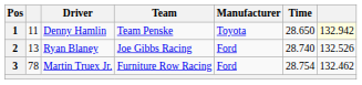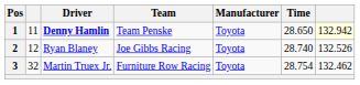 <table class="wikitable" style="font-size:95%">
 <tr>
 <th>Pos</th>
 <th></th>
 <th>Driver</th>
 <th>Team</th>
 <th>Manufacturer</th>
 <th>Time</th>
 <th></th>
 </tr>
 <tr>
 <th>1</th>
 <td>11</td>
-<td><a href='#'>Denny Hamlin</a></td>
+<td><strong><a href='#'>Denny Hamlin</a></strong></td>
 <td><a href='#'>Team Penske</a></td>
 <td><a href='#'>Toyota</a></td>
 <td>28.650</td>
 <td style="background: lightyellow;">132.942</td>
 </tr>
 <tr>
 <th>2</th>
-<td>13</td>
+<td>12</td>
 <td><a href='#'>Ryan Blaney</a></td>
 <td><a href='#'>Joe Gibbs Racing</a></td>
-<td><a href='#'>Ford</a></td>
+<td><a href='#'>Toyota</a></td>
 <td>28.740</td>
 <td>132.526</td>
 </tr>
 <tr>
 <th>3</th>
-<td>78</td>
+<td>32</td>
 <td><a href='#'>Martin Truex Jr.</a></td>
 <td><a href='#'>Furniture Row Racing</a></td>
-<td><a href='#'>Ford</a></td>
+<td><a href='#'>Toyota</a></td>
 <td>28.754</td>
 <td>132.462</td>
 </tr>
 <tr>
 <th colspan="7"></th>
 </tr>
 </table>
